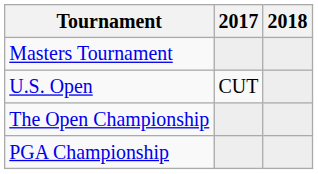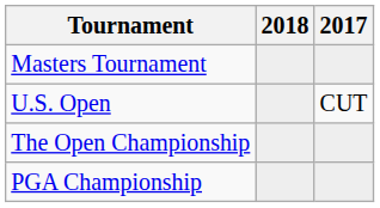 <table class="wikitable" style="font-size:95%;text-align:center;">
 <tr>
 <th>Tournament</th>
+<th>2018</th>
 <th>2017</th>
-<th>2018</th>
 </tr>
 <tr>
 <td align=left><a href='#'>Masters Tournament</a></td>
 <td style="background:#eeeeee;"></td>
 <td style="background:#eeeeee;"></td>
 </tr>
 <tr>
 <td align=left><a href='#'>U.S. Open</a></td>
+<td style="background:#eeeeee;"></td>
 <td>CUT</td>
-<td style="background:#eeeeee;"></td>
 </tr>
 <tr>
 <td align=left><a href='#'>The Open Championship</a></td>
 <td style="background:#eeeeee;"></td>
 <td style="background:#eeeeee;"></td>
 </tr>
 <tr>
 <td align=left><a href='#'>PGA Championship</a></td>
 <td style="background:#eeeeee;"></td>
 <td style="background:#eeeeee;"></td>
 </tr>
 </table>
